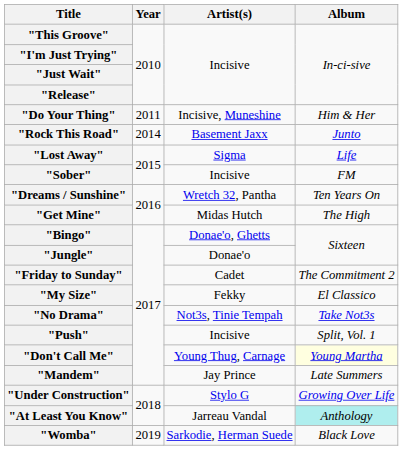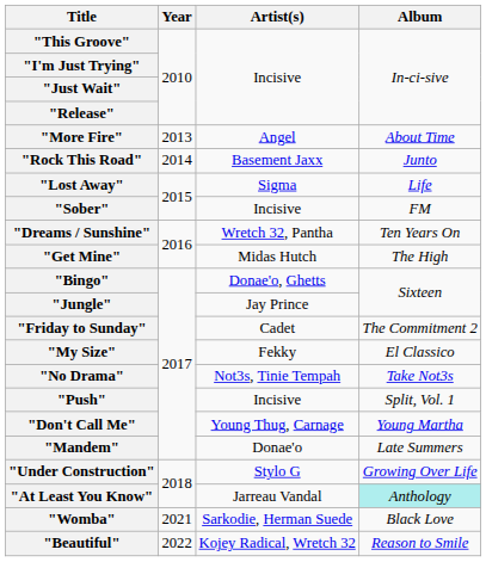 <table class="wikitable plainrowheaders" style="text-align:center;">
 <tr>
 <th scope="col">Title</th>
 <th scope="col">Year</th>
 <th scope="col">Artist(s)</th>
 <th scope="col">Album</th>
 </tr>
 <tr>
 <th scope="row">"This Groove"</th>
 <td rowspan="4">2010</td>
 <td rowspan="4">Incisive</td>
 <td rowspan="4"><em>In-ci-sive</em></td>
 </tr>
 <tr>
 <th scope="row">"I'm Just Trying"</th>
 </tr>
 <tr>
 <th scope="row">"Just Wait"</th>
 </tr>
 <tr>
 <th scope="row">"Release"</th>
 </tr>
 <tr>
-<th scope="row">"Do Your Thing"</th>
-<td>2011</td>
-<td>Incisive, <a href='#'>Muneshine</a></td>
-<td><em>Him & Her</em></td>
+<th scope="row">"More Fire"</th>
+<td>2013</td>
+<td><a href='#'>Angel</a></td>
+<td><em><a href='#'>About Time</a></em></td>
 </tr>
 <tr>
 <th scope="row">"Rock This Road"</th>
 <td>2014</td>
 <td><a href='#'>Basement Jaxx</a></td>
 <td><em><a href='#'>Junto</a></em></td>
 </tr>
 <tr>
 <th scope="row">"Lost Away"</th>
 <td rowspan="2">2015</td>
 <td><a href='#'>Sigma</a></td>
 <td><em><a href='#'>Life</a></em></td>
 </tr>
 <tr>
 <th scope="row">"Sober"</th>
 <td>Incisive</td>
 <td><em>FM</em></td>
 </tr>
 <tr>
 <th scope="row">"Dreams / Sunshine"</th>
 <td rowspan="2">2016</td>
 <td><a href='#'>Wretch 32</a>, Pantha</td>
 <td><em>Ten Years On</em></td>
 </tr>
 <tr>
 <th scope="row">"Get Mine"</th>
 <td>Midas Hutch</td>
 <td><em>The High</em></td>
 </tr>
 <tr>
 <th scope="row">"Bingo"</th>
 <td rowspan="8">2017</td>
 <td><a href='#'>Donae'o</a>, <a href='#'>Ghetts</a></td>
 <td rowspan="2"><em>Sixteen</em></td>
 </tr>
 <tr>
 <th scope="row">"Jungle"</th>
-<td>Donae'o</td>
+<td>Jay Prince</td>
 </tr>
 <tr>
 <th scope="row">"Friday to Sunday"</th>
 <td>Cadet</td>
 <td><em>The Commitment 2</em></td>
 </tr>
 <tr>
 <th scope="row">"My Size"</th>
 <td>Fekky</td>
 <td><em>El Classico</em></td>
 </tr>
 <tr>
 <th scope="row">"No Drama"</th>
 <td><a href='#'>Not3s</a>, <a href='#'>Tinie Tempah</a></td>
 <td><em><a href='#'>Take Not3s</a></em></td>
 </tr>
 <tr>
 <th scope="row">"Push"</th>
 <td>Incisive</td>
 <td><em>Split, Vol. 1</em></td>
 </tr>
 <tr>
 <th scope="row">"Don't Call Me"</th>
 <td><a href='#'>Young Thug</a>, <a href='#'>Carnage</a></td>
-<td style="background: lightyellow;"><em><a href='#'>Young Martha</a></em></td>
+<td><em><a href='#'>Young Martha</a></em></td>
 </tr>
 <tr>
 <th scope="row">"Mandem"</th>
-<td>Jay Prince</td>
+<td>Donae'o</td>
 <td><em>Late Summers</em></td>
 </tr>
 <tr>
 <th scope="row">"Under Construction"</th>
 <td rowspan="2">2018</td>
 <td><a href='#'>Stylo G</a></td>
 <td><em><a href='#'>Growing Over Life</a></em></td>
 </tr>
 <tr>
 <th scope="row">"At Least You Know"</th>
 <td>Jarreau Vandal</td>
 <td style="background: paleturquoise;"><em>Anthology</em></td>
 </tr>
 <tr>
 <th scope="row">"Womba"</th>
-<td rowspan="1">2019</td>
+<td rowspan="1">2021</td>
 <td><a href='#'>Sarkodie</a>, <a href='#'>Herman Suede</a></td>
 <td><em>Black Love</em></td>
 </tr>
+<tr>
+<th scope="row">"Beautiful"</th>
+<td>2022</td>
+<td><a href='#'>Kojey Radical</a>, <a href='#'>Wretch 32</a></td>
+<td><em><a href='#'>Reason to Smile</a></em></td>
+</tr>
 </table>
